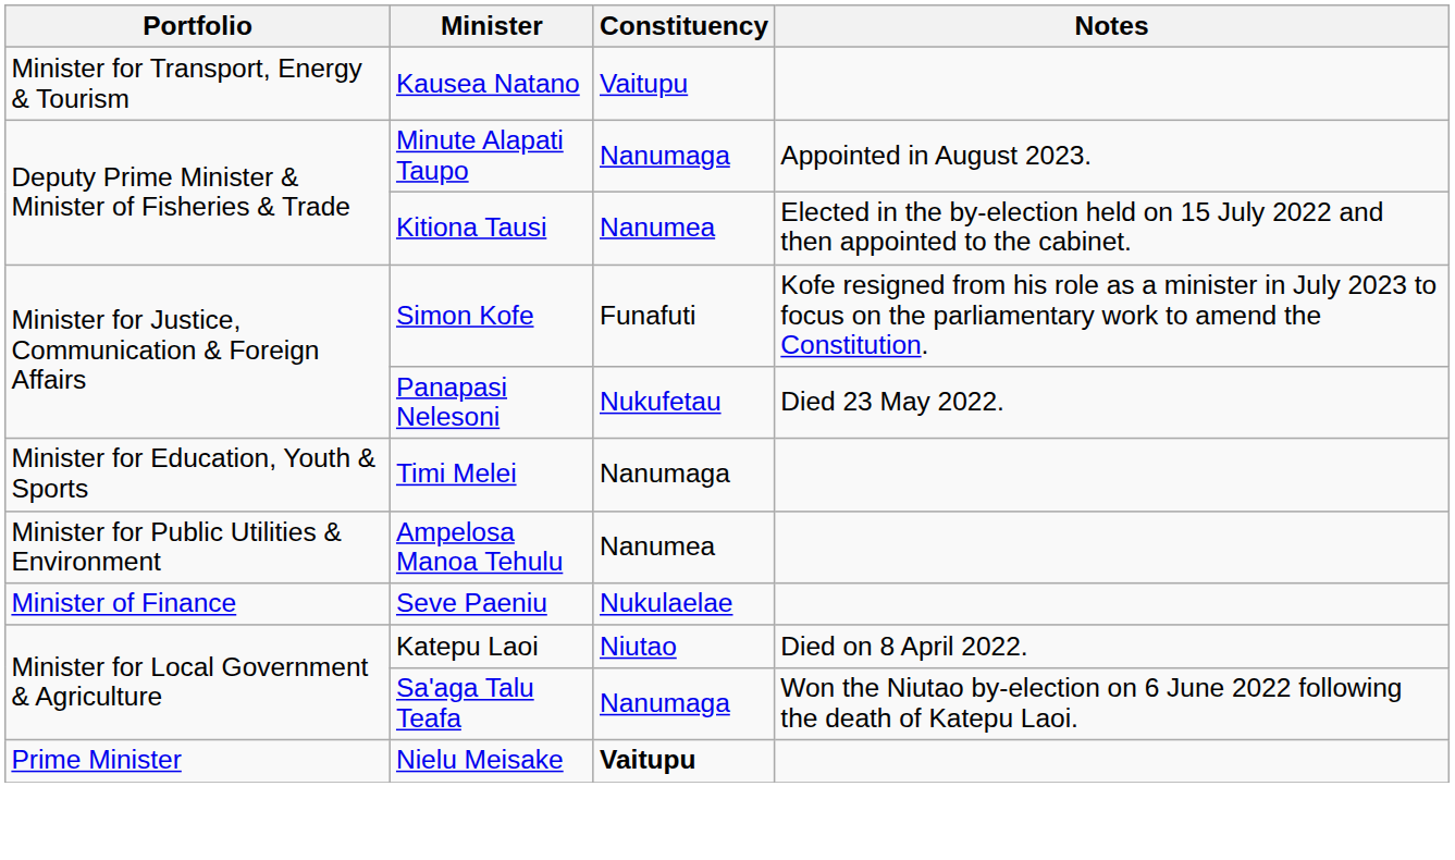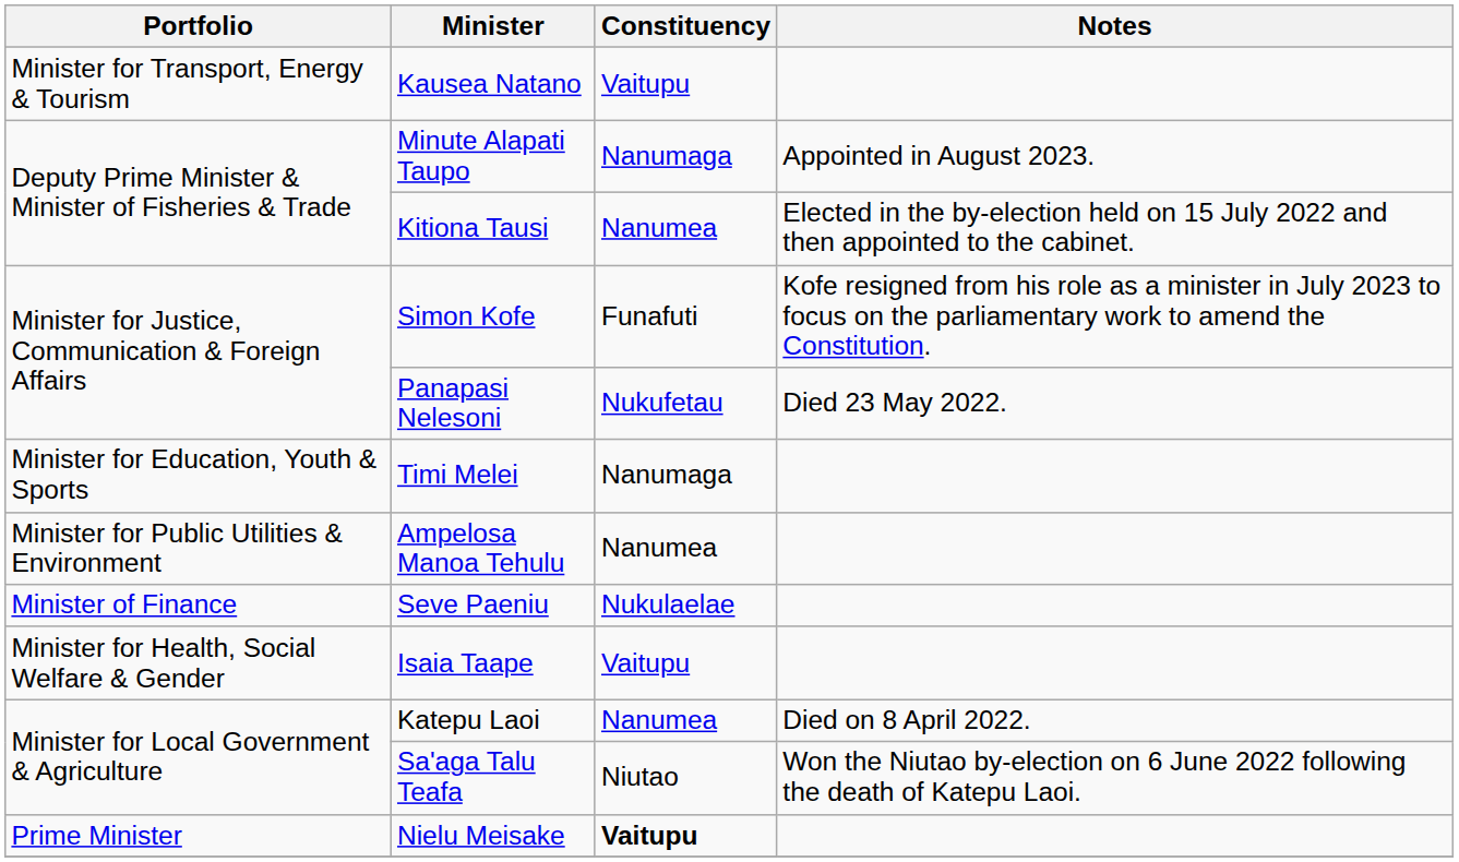 <table class="wikitable">
 <tr>
 <th>Portfolio</th>
 <th>Minister</th>
 <th>Constituency</th>
 <th>Notes</th>
 </tr>
 <tr>
 <td>Minister for Transport, Energy & Tourism</td>
 <td><a href='#'>Kausea Natano</a></td>
 <td><a href='#'>Vaitupu</a></td>
 <td></td>
 </tr>
 <tr>
 <td rowspan=2>Deputy Prime Minister & Minister of Fisheries & Trade</td>
 <td><a href='#'>Minute Alapati Taupo</a></td>
 <td><a href='#'>Nanumaga</a></td>
 <td>Appointed in August 2023.</td>
 </tr>
 <tr>
 <td><a href='#'>Kitiona Tausi</a></td>
 <td><a href='#'>Nanumea</a></td>
 <td>Elected in the by-election held on 15 July 2022 and then appointed to the cabinet.</td>
 </tr>
 <tr>
 <td rowspan=2>Minister for Justice, Communication & Foreign Affairs</td>
 <td><a href='#'>Simon Kofe</a></td>
 <td>Funafuti</td>
 <td>Kofe resigned from his role as a minister in July 2023 to focus on the parliamentary work to amend the <a href='#'>Constitution</a>.</td>
 </tr>
 <tr>
 <td><a href='#'>Panapasi Nelesoni</a></td>
 <td><a href='#'>Nukufetau</a></td>
 <td>Died 23 May 2022.</td>
 </tr>
 <tr>
 <td>Minister for Education, Youth & Sports</td>
 <td><a href='#'>Timi Melei</a></td>
 <td>Nanumaga</td>
 <td></td>
 </tr>
 <tr>
 <td>Minister for Public Utilities & Environment</td>
 <td><a href='#'>Ampelosa Manoa Tehulu</a></td>
 <td>Nanumea</td>
 <td></td>
 </tr>
 <tr>
 <td><a href='#'>Minister of Finance</a></td>
 <td><a href='#'>Seve Paeniu</a></td>
 <td><a href='#'>Nukulaelae</a></td>
 <td></td>
 </tr>
 <tr>
+<td>Minister for Health, Social Welfare & Gender</td>
+<td><a href='#'>Isaia Taape</a></td>
+<td><a href='#'>Vaitupu</a></td>
+<td></td>
+</tr>
+<tr>
 <td rowspan=2>Minister for Local Government & Agriculture</td>
 <td>Katepu Laoi</td>
-<td><a href='#'>Niutao</a></td>
+<td><a href='#'>Nanumea</a></td>
 <td>Died on 8 April 2022.</td>
 </tr>
 <tr>
 <td><a href='#'>Sa'aga Talu Teafa</a></td>
-<td><a href='#'>Nanumaga</a></td>
+<td>Niutao</td>
 <td>Won the Niutao by-election on 6 June 2022 following the death of Katepu Laoi.</td>
 </tr>
 <tr>
 <td><a href='#'>Prime Minister</a></td>
 <td><a href='#'>Nielu Meisake</a></td>
 <td><strong>Vaitupu</strong></td>
 <td></td>
 </tr>
 <tr>
 </tr>
 </table>
